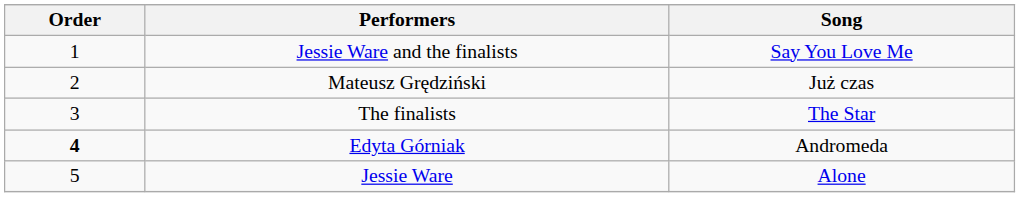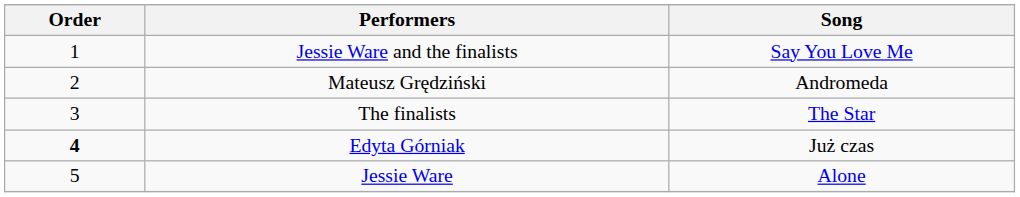 <table class="wikitable" style="text-align:center; width:65%;">
 <tr>
 </tr>
 <tr>
 <th>Order</th>
 <th>Performers</th>
 <th>Song</th>
 </tr>
 <tr>
 <td>1</td>
 <td><a href='#'>Jessie Ware</a> and the finalists</td>
 <td><a href='#'>Say You Love Me</a></td>
 </tr>
 <tr>
 <td>2</td>
 <td>Mateusz Grędziński</td>
-<td>Już czas</td>
+<td>Andromeda</td>
 </tr>
 <tr>
 <td>3</td>
 <td>The finalists</td>
 <td><a href='#'>The Star</a></td>
 </tr>
 <tr>
 <td><strong>4</strong></td>
 <td><a href='#'>Edyta Górniak</a></td>
-<td>Andromeda</td>
+<td>Już czas</td>
 </tr>
 <tr>
 <td>5</td>
 <td><a href='#'>Jessie Ware</a></td>
 <td><a href='#'>Alone</a></td>
 </tr>
 <tr>
 </tr>
 </table>
